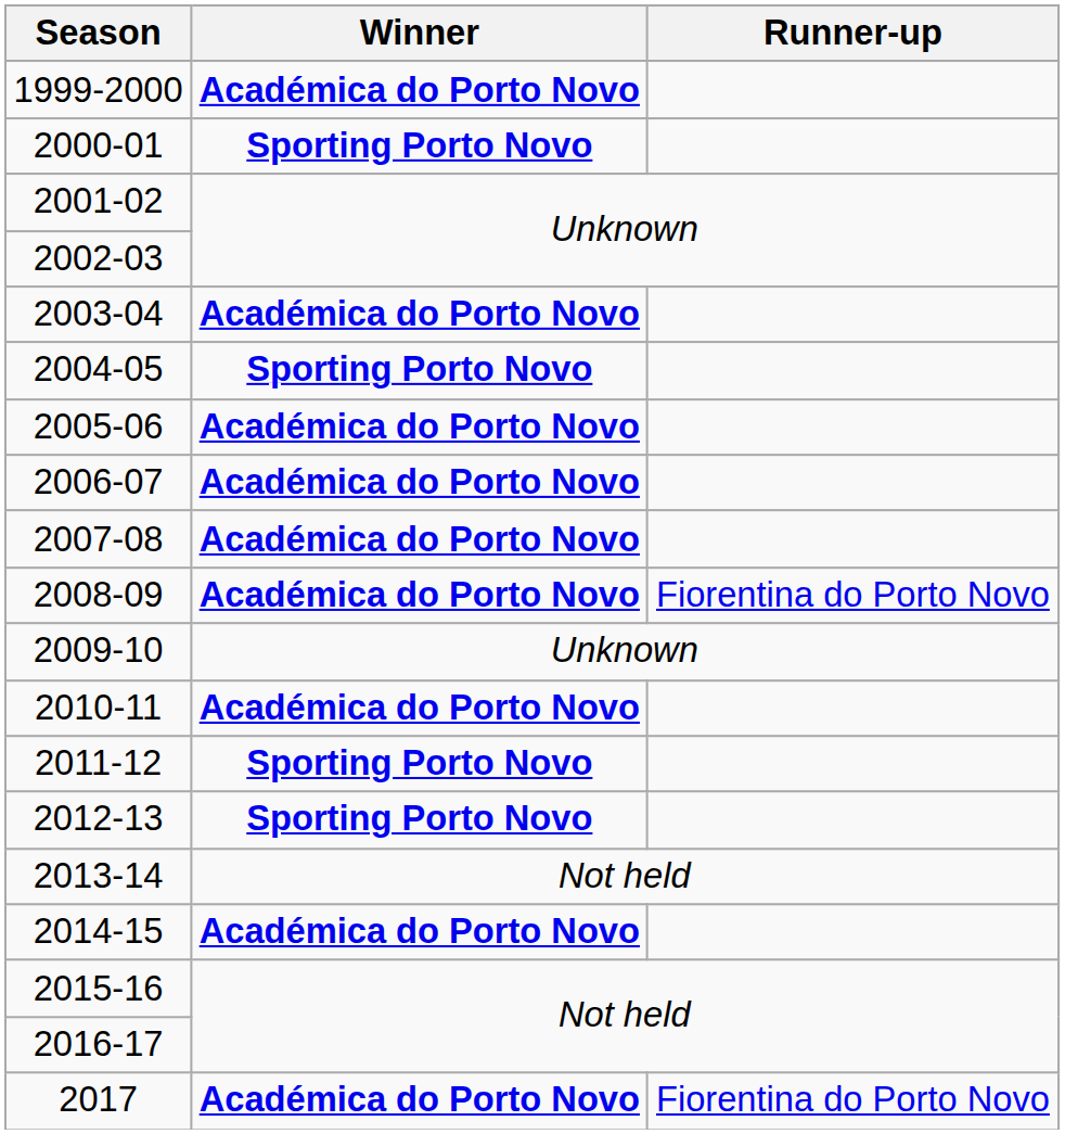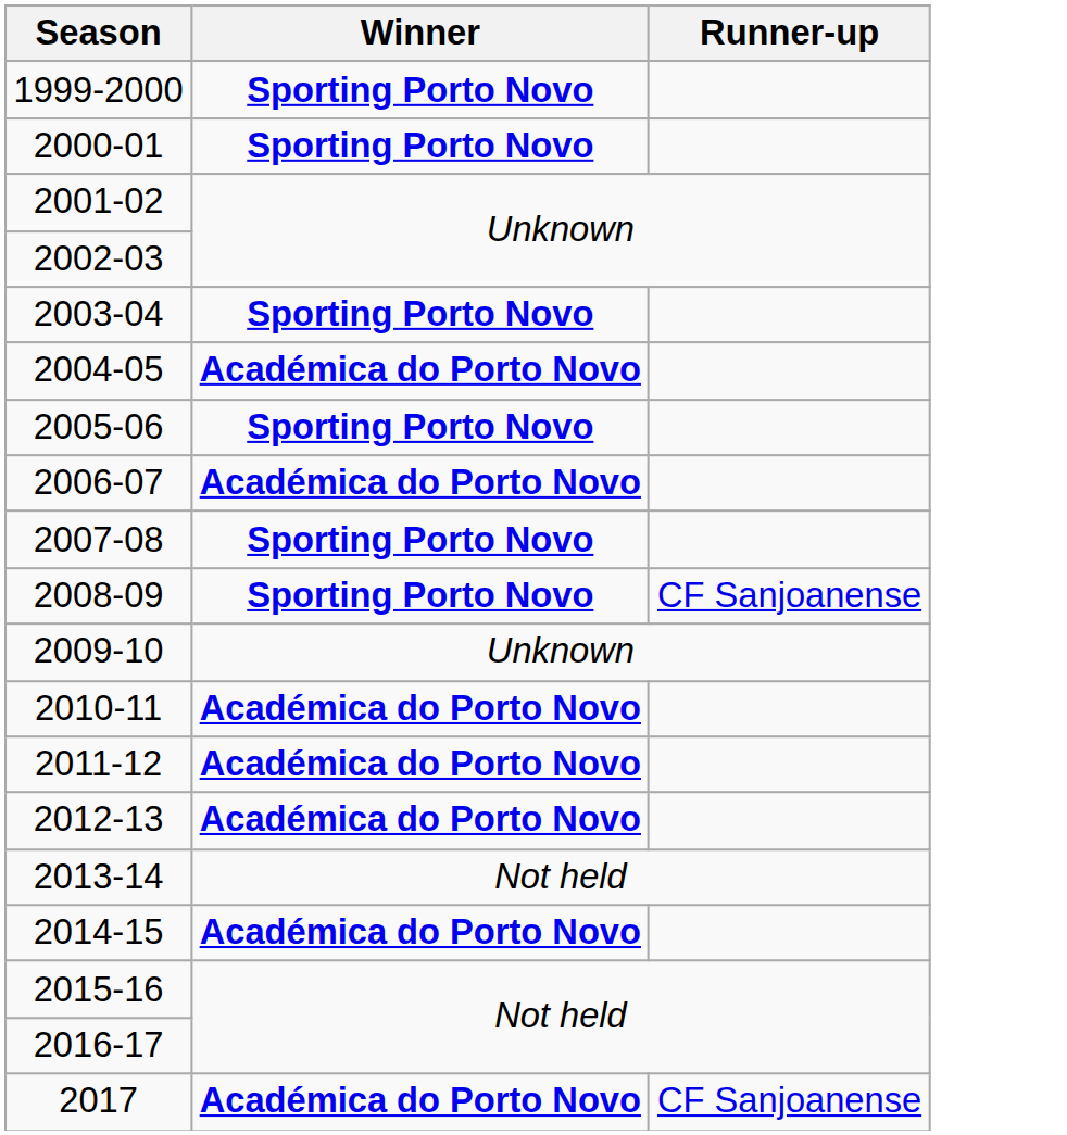 <table class="wikitable" style="text-align: center; font-size:100%">
 <tr>
 <th>Season</th>
 <th>Winner</th>
 <th>Runner-up</th>
 </tr>
 <tr>
 <td>1999-2000</td>
-<td><strong><a href='#'>Académica do Porto Novo</a></strong></td>
+<td><strong><a href='#'>Sporting Porto Novo</a></strong></td>
 <td></td>
 </tr>
 <tr>
 <td>2000-01</td>
 <td><strong><a href='#'>Sporting Porto Novo</a></strong></td>
 <td></td>
 </tr>
 <tr>
 <td>2001-02</td>
 <td colspan=2 rowspan=2><em>Unknown</em></td>
 </tr>
 <tr>
 <td>2002-03</td>
 </tr>
 <tr>
 <td>2003-04</td>
+<td><strong><a href='#'>Sporting Porto Novo</a></strong></td>
+<td></td>
+</tr>
+<tr>
+<td>2004-05</td>
 <td><strong><a href='#'>Académica do Porto Novo</a></strong></td>
 <td></td>
 </tr>
 <tr>
-<td>2004-05</td>
+<td>2005-06</td>
 <td><strong><a href='#'>Sporting Porto Novo</a></strong></td>
-<td></td>
-</tr>
-<tr>
-<td>2005-06</td>
-<td><strong><a href='#'>Académica do Porto Novo</a></strong></td>
 <td></td>
 </tr>
 <tr>
 <td>2006-07</td>
 <td><strong><a href='#'>Académica do Porto Novo</a></strong></td>
 <td></td>
 </tr>
 <tr>
 <td>2007-08</td>
-<td><strong><a href='#'>Académica do Porto Novo</a></strong></td>
+<td><strong><a href='#'>Sporting Porto Novo</a></strong></td>
 <td></td>
 </tr>
 <tr>
 <td>2008-09</td>
-<td><strong><a href='#'>Académica do Porto Novo</a></strong></td>
-<td><a href='#'>Fiorentina do Porto Novo</a></td>
+<td><strong><a href='#'>Sporting Porto Novo</a></strong></td>
+<td><a href='#'>CF Sanjoanense</a></td>
 </tr>
 <tr>
 <td>2009-10</td>
 <td colspan=2><em>Unknown</em></td>
 </tr>
 <tr>
 <td>2010-11</td>
 <td><strong><a href='#'>Académica do Porto Novo</a></strong></td>
 <td></td>
 </tr>
 <tr>
 <td>2011-12</td>
-<td><strong><a href='#'>Sporting Porto Novo</a></strong></td>
+<td><strong><a href='#'>Académica do Porto Novo</a></strong></td>
 <td></td>
 </tr>
 <tr>
 <td>2012-13</td>
-<td><strong><a href='#'>Sporting Porto Novo</a></strong></td>
+<td><strong><a href='#'>Académica do Porto Novo</a></strong></td>
 <td></td>
 </tr>
 <tr>
 <td>2013-14</td>
 <td colspan=2><em>Not held</em></td>
 </tr>
 <tr>
 <td>2014-15</td>
 <td><strong><a href='#'>Académica do Porto Novo</a></strong></td>
 <td></td>
 </tr>
 <tr>
 <td>2015-16</td>
 <td colspan=2 rowspan=2><em>Not held</em></td>
 </tr>
 <tr>
 <td>2016-17</td>
 </tr>
 <tr>
 <td>2017</td>
 <td><strong><a href='#'>Académica do Porto Novo</a></strong></td>
-<td><a href='#'>Fiorentina do Porto Novo</a></td>
+<td><a href='#'>CF Sanjoanense</a></td>
 </tr>
 </table>
